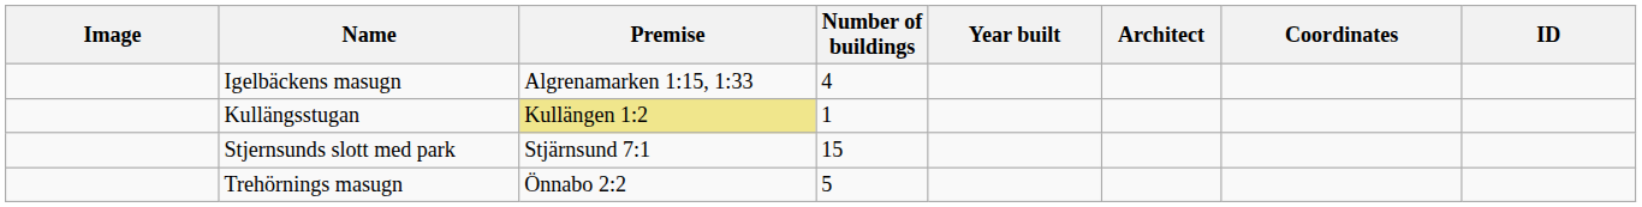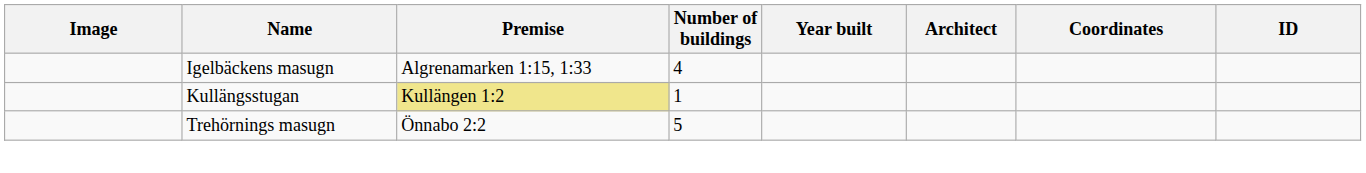 <table class="wikitable" width="95%">
 <tr>
 <th width="150">Image</th>
 <th>Name</th>
 <th>Premise</th>
 <th width="75">Number of<br>buildings</th>
 <th width="120">Year built</th>
 <th>Architect</th>
 <th width="170">Coordinates</th>
 <th width="120">ID</th>
 </tr>
 <tr>
 <td></td>
 <td>Igelbäckens masugn</td>
 <td>Algrenamarken 1:15, 1:33</td>
 <td>4</td>
 <td></td>
 <td></td>
 <td></td>
 <td></td>
 </tr>
 <tr>
 <td></td>
 <td>Kullängsstugan</td>
 <td style="background: khaki;">Kullängen 1:2</td>
 <td>1</td>
 <td></td>
 <td></td>
 <td></td>
 <td></td>
 </tr>
 <tr>
 <td></td>
-<td>Stjernsunds slott med park</td>
-<td>Stjärnsund 7:1</td>
-<td>15</td>
-<td></td>
-<td></td>
-<td></td>
-<td></td>
-</tr>
-<tr>
-<td></td>
 <td>Trehörnings masugn</td>
 <td>Önnabo 2:2</td>
 <td>5</td>
 <td></td>
 <td></td>
 <td></td>
 <td></td>
 </tr>
 </table>
